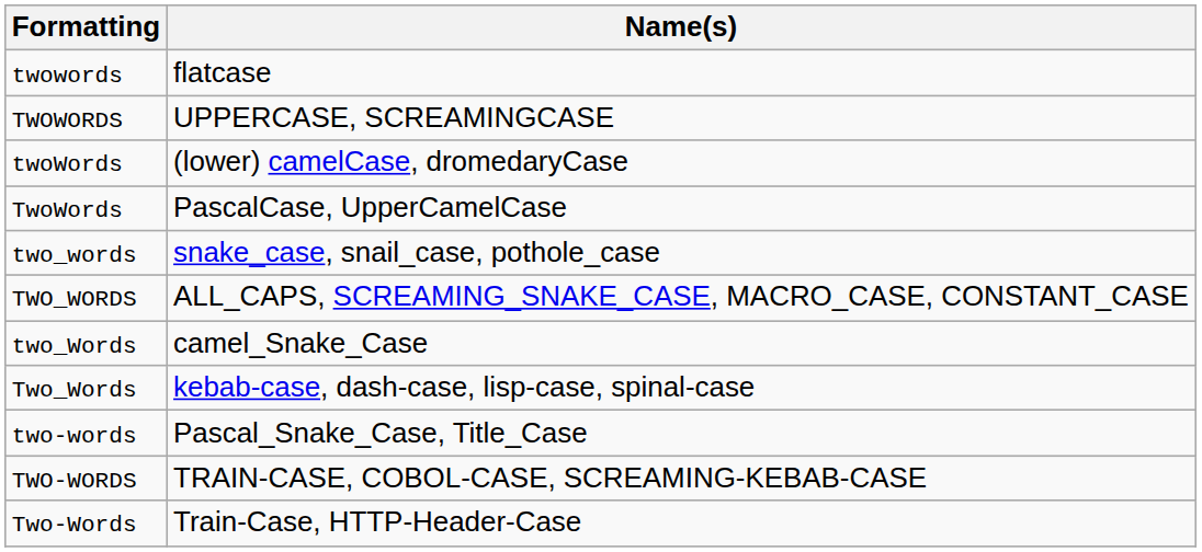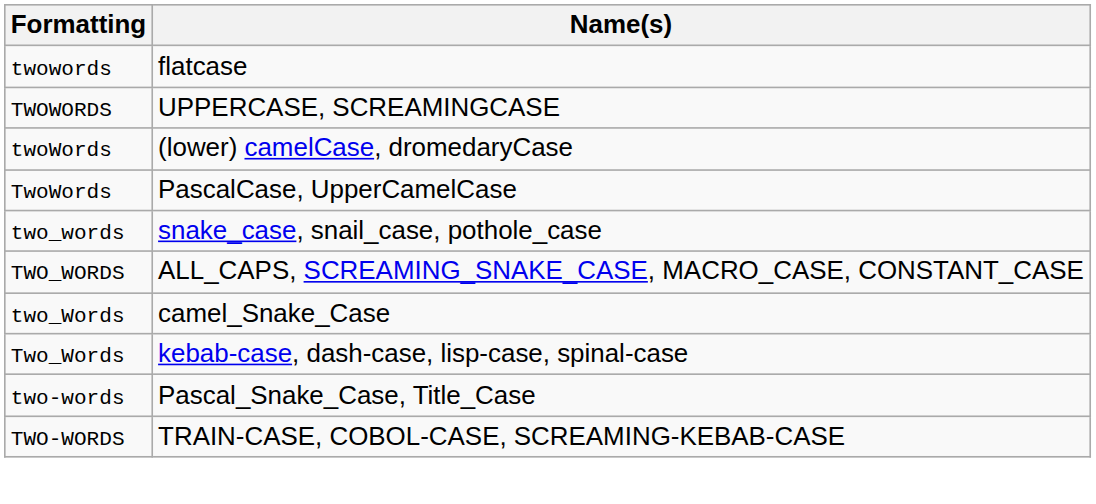 <table class="wikitable">
 <tr>
 <th>Formatting</th>
 <th>Name(s)</th>
 </tr>
 <tr>
 <td><code>twowords</code></td>
 <td>flatcase</td>
 </tr>
 <tr>
 <td><code>TWOWORDS</code></td>
 <td>UPPERCASE, SCREAMINGCASE</td>
 </tr>
 <tr>
 <td><code>twoWords</code></td>
 <td>(lower) <a href='#'>camelCase</a>, dromedaryCase</td>
 </tr>
 <tr>
 <td><code>TwoWords</code></td>
 <td>PascalCase, UpperCamelCase</td>
 </tr>
 <tr>
 <td><code>two_words</code></td>
 <td><a href='#'>snake_case</a>, snail_case, pothole_case</td>
 </tr>
 <tr>
 <td><code>TWO_WORDS</code></td>
 <td>ALL_CAPS, <a href='#'>SCREAMING_SNAKE_CASE</a>, MACRO_CASE, CONSTANT_CASE</td>
 </tr>
 <tr>
 <td><code>two_Words</code></td>
 <td>camel_Snake_Case</td>
 </tr>
 <tr>
 <td><code>Two_Words</code></td>
 <td><a href='#'>kebab-case</a>, dash-case, lisp-case, spinal-case</td>
 </tr>
 <tr>
 <td><code>two-words</code></td>
 <td>Pascal_Snake_Case, Title_Case</td>
 </tr>
 <tr>
 <td><code>TWO-WORDS</code></td>
 <td>TRAIN-CASE, COBOL-CASE, SCREAMING-KEBAB-CASE</td>
 </tr>
-<tr>
-<td><code>Two-Words</code></td>
-<td>Train-Case, HTTP-Header-Case</td>
-</tr>
 </table>
